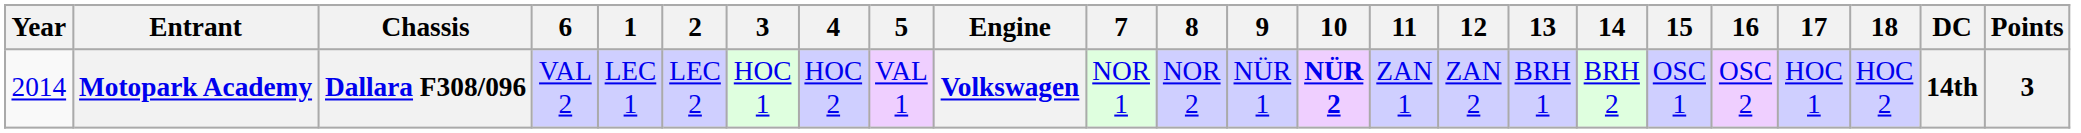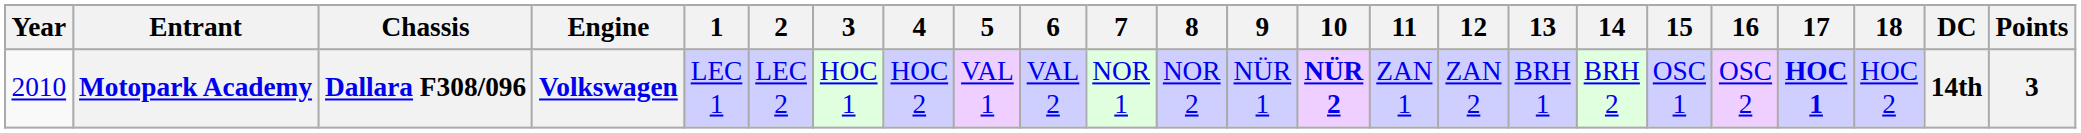 <table class="wikitable" style="text-align:center; font-size:85%">
 <tr>
 <th>Year</th>
 <th>Entrant</th>
 <th>Chassis</th>
-<th>6</th>
+<th>Engine</th>
 <th>1</th>
 <th>2</th>
 <th>3</th>
 <th>4</th>
 <th>5</th>
-<th>Engine</th>
+<th>6</th>
 <th>7</th>
 <th>8</th>
 <th>9</th>
 <th>10</th>
 <th>11</th>
 <th>12</th>
 <th>13</th>
 <th>14</th>
 <th>15</th>
 <th>16</th>
 <th>17</th>
 <th>18</th>
 <th>DC</th>
 <th>Points</th>
 </tr>
 <tr>
-<td><a href='#'>2014</a></td>
+<td><a href='#'>2010</a></td>
 <th nowrap><a href='#'>Motopark Academy</a></th>
 <th nowrap><a href='#'>Dallara</a> F308/096</th>
-<td style="background:#CFCFFF;"><a href='#'>VAL<br>2</a><br></td>
+<th><a href='#'>Volkswagen</a></th>
 <td style="background:#CFCFFF;"><a href='#'>LEC<br>1</a><br></td>
 <td style="background:#CFCFFF;"><a href='#'>LEC<br>2</a><br></td>
 <td style="background:#DFFFDF;"><a href='#'>HOC<br>1</a><br></td>
 <td style="background:#CFCFFF;"><a href='#'>HOC<br>2</a><br></td>
 <td style="background:#EFCFFF;"><a href='#'>VAL<br>1</a><br></td>
-<th><a href='#'>Volkswagen</a></th>
+<td style="background:#CFCFFF;"><a href='#'>VAL<br>2</a><br></td>
 <td style="background:#DFFFDF;"><a href='#'>NOR<br>1</a><br></td>
 <td style="background:#CFCFFF;"><a href='#'>NOR<br>2</a><br></td>
 <td style="background:#CFCFFF;"><a href='#'>NÜR<br>1</a><br></td>
 <td style="background:#EFCFFF;"><strong><a href='#'>NÜR<br>2</a><br></strong></td>
 <td style="background:#CFCFFF;"><a href='#'>ZAN<br>1</a><br></td>
 <td style="background:#CFCFFF;"><a href='#'>ZAN<br>2</a><br></td>
 <td style="background:#CFCFFF;"><a href='#'>BRH<br>1</a><br></td>
 <td style="background:#DFFFDF;"><a href='#'>BRH<br>2</a><br></td>
 <td style="background:#CFCFFF;"><a href='#'>OSC<br>1</a><br></td>
 <td style="background:#EFCFFF;"><a href='#'>OSC<br>2</a><br></td>
-<td style="background:#CFCFFF;"><a href='#'>HOC<br>1</a><br></td>
+<td style="background:#CFCFFF;"><strong><a href='#'>HOC<br>1</a><br></strong></td>
 <td style="background:#CFCFFF;"><a href='#'>HOC<br>2</a><br></td>
 <th>14th</th>
 <th>3</th>
 </tr>
 </table>
